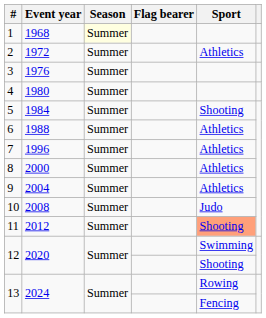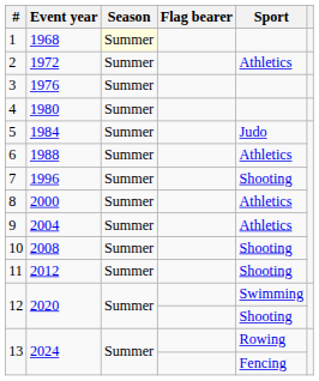 <table class="wikitable sortable">
 <tr>
 <th>#</th>
 <th>Event year</th>
 <th>Season</th>
 <th>Flag bearer</th>
 <th>Sport</th>
 <th></th>
 </tr>
 <tr>
 <td>1</td>
 <td><a href='#'>1968</a></td>
 <td style="background: lightyellow;">Summer</td>
 <td></td>
 <td></td>
 <td></td>
 </tr>
 <tr>
 <td>2</td>
 <td><a href='#'>1972</a></td>
 <td>Summer</td>
 <td></td>
 <td><a href='#'>Athletics</a></td>
 <td></td>
 </tr>
 <tr>
 <td>3</td>
 <td><a href='#'>1976</a></td>
 <td>Summer</td>
 <td></td>
 <td></td>
 <td></td>
 </tr>
 <tr>
 <td>4</td>
 <td><a href='#'>1980</a></td>
 <td>Summer</td>
 <td></td>
 <td></td>
 <td></td>
 </tr>
 <tr>
 <td>5</td>
 <td><a href='#'>1984</a></td>
 <td>Summer</td>
 <td></td>
-<td><a href='#'>Shooting</a></td>
+<td><a href='#'>Judo</a></td>
 <td rowspan=7></td>
 </tr>
 <tr>
 <td>6</td>
 <td><a href='#'>1988</a></td>
 <td>Summer</td>
 <td></td>
 <td><a href='#'>Athletics</a></td>
 </tr>
 <tr>
 <td>7</td>
 <td><a href='#'>1996</a></td>
 <td>Summer</td>
 <td></td>
-<td><a href='#'>Athletics</a></td>
+<td><a href='#'>Shooting</a></td>
 </tr>
 <tr>
 <td>8</td>
 <td><a href='#'>2000</a></td>
 <td>Summer</td>
 <td></td>
 <td><a href='#'>Athletics</a></td>
 </tr>
 <tr>
 <td>9</td>
 <td><a href='#'>2004</a></td>
 <td>Summer</td>
 <td></td>
 <td><a href='#'>Athletics</a></td>
 </tr>
 <tr>
 <td>10</td>
 <td><a href='#'>2008</a></td>
 <td>Summer</td>
 <td></td>
-<td><a href='#'>Judo</a></td>
+<td><a href='#'>Shooting</a></td>
 </tr>
 <tr>
 <td>11</td>
 <td><a href='#'>2012</a></td>
 <td>Summer</td>
 <td></td>
-<td style="background: lightsalmon;"><a href='#'>Shooting</a></td>
+<td><a href='#'>Shooting</a></td>
 </tr>
 <tr>
 <td rowspan=2>12</td>
 <td rowspan=2><a href='#'>2020</a></td>
 <td rowspan=2>Summer</td>
 <td></td>
 <td><a href='#'>Swimming</a></td>
 <td rowspan=2></td>
 </tr>
 <tr>
 <td></td>
 <td><a href='#'>Shooting</a></td>
 </tr>
 <tr>
 <td rowspan=2>13</td>
 <td rowspan=2><a href='#'>2024</a></td>
 <td rowspan=2>Summer</td>
 <td></td>
 <td><a href='#'>Rowing</a></td>
 <td rowspan=2></td>
 </tr>
 <tr>
 <td></td>
 <td><a href='#'>Fencing</a></td>
 </tr>
 </table>
